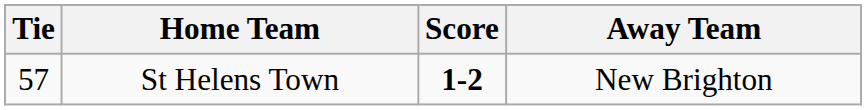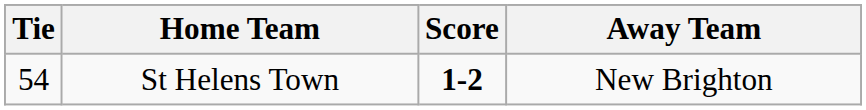 <table class="wikitable" style="text-align:center;">
 <tr>
 <th width=20>Tie</th>
 <th width=175>Home Team</th>
 <th width=20>Score</th>
 <th width=175>Away Team</th>
 </tr>
 <tr>
-<td>57</td>
+<td>54</td>
 <td>St Helens Town</td>
 <td><strong>1-2</strong></td>
 <td>New Brighton</td>
 </tr>
 </table>
